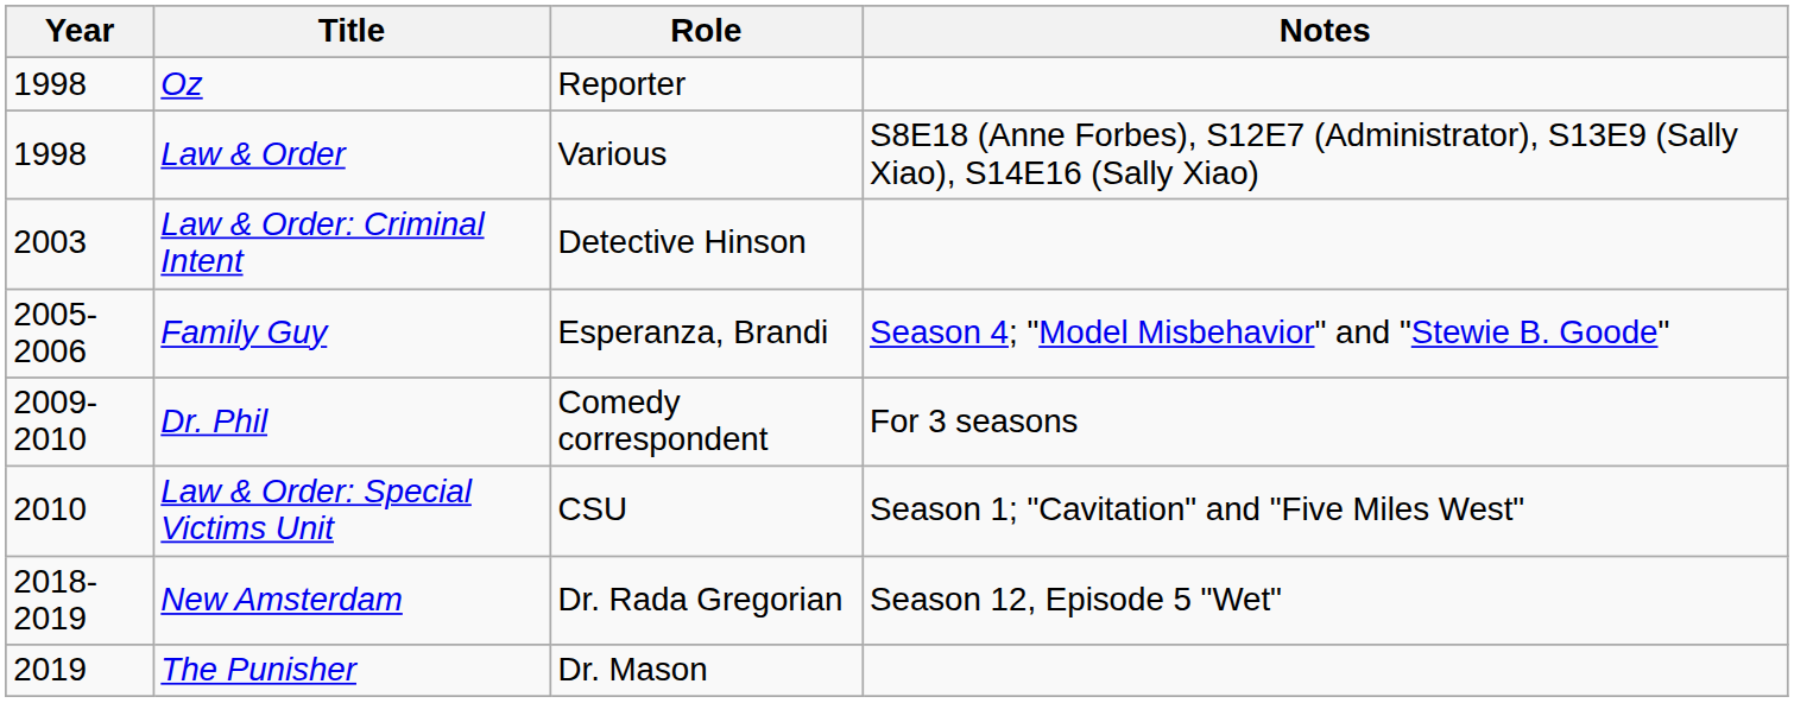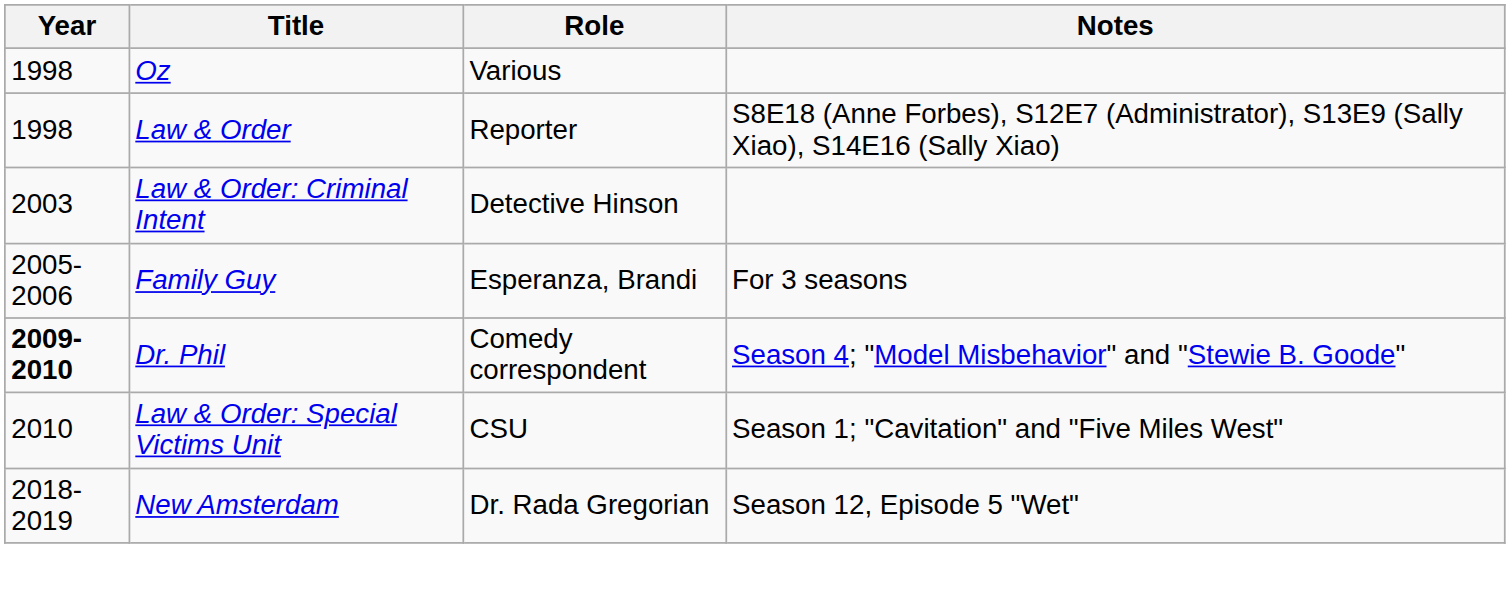 <table class="wikitable sortable">
 <tr>
 <th>Year</th>
 <th>Title</th>
 <th>Role</th>
 <th class="unsortable">Notes</th>
 </tr>
 <tr>
 <td>1998</td>
 <td><a href='#'><em>Oz</em></a></td>
-<td>Reporter</td>
+<td>Various</td>
 <td></td>
 </tr>
 <tr>
 <td>1998</td>
 <td><em><a href='#'>Law & Order</a></em></td>
-<td>Various</td>
+<td>Reporter</td>
 <td>S8E18 (Anne Forbes), S12E7 (Administrator), S13E9 (Sally Xiao), S14E16 (Sally Xiao)</td>
 </tr>
 <tr>
 <td>2003</td>
 <td><em><a href='#'>Law & Order: Criminal Intent</a></em></td>
 <td>Detective Hinson</td>
 <td></td>
 </tr>
 <tr>
 <td>2005-2006</td>
 <td><em><a href='#'>Family Guy</a></em></td>
 <td>Esperanza, Brandi</td>
-<td><a href='#'>Season 4</a>; "<a href='#'>Model Misbehavior</a>" and "<a href='#'>Stewie B. Goode</a>"</td>
+<td>For 3 seasons</td>
 </tr>
 <tr>
-<td>2009-2010</td>
+<td><strong>2009-2010</strong></td>
 <td><a href='#'><em>Dr. Phil</em></a></td>
 <td>Comedy correspondent</td>
-<td>For 3 seasons</td>
+<td><a href='#'>Season 4</a>; "<a href='#'>Model Misbehavior</a>" and "<a href='#'>Stewie B. Goode</a>"</td>
 </tr>
 <tr>
 <td>2010</td>
 <td><em><a href='#'>Law & Order: Special Victims Unit</a></em></td>
 <td>CSU</td>
 <td>Season 1; "Cavitation" and "Five Miles West"</td>
 </tr>
 <tr>
 <td>2018-2019</td>
 <td><a href='#'><em>New Amsterdam</em></a></td>
 <td>Dr. Rada Gregorian</td>
 <td>Season 12, Episode 5 "Wet"</td>
 </tr>
-<tr>
-<td>2019</td>
-<td><a href='#'><em>The Punisher</em></a></td>
-<td>Dr. Mason</td>
-<td></td>
-</tr>
 </table>
